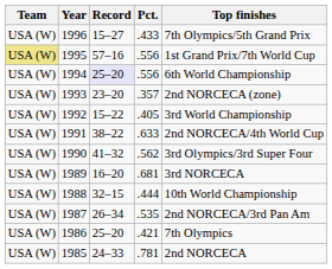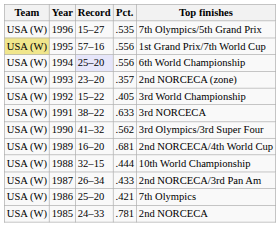 <table class="wikitable">
 <tr>
 <th>Team</th>
 <th>Year</th>
 <th>Record</th>
 <th>Pct.</th>
 <th>Top finishes</th>
 </tr>
 <tr>
 <td>USA (W)</td>
 <td>1996</td>
 <td>15–27</td>
-<td>.433</td>
+<td>.535</td>
 <td>7th Olympics/5th Grand Prix</td>
 </tr>
 <tr>
 <td style="background: khaki;">USA (W)</td>
 <td>1995</td>
 <td>57–16</td>
 <td>.556</td>
 <td>1st Grand Prix/7th World Cup</td>
 </tr>
 <tr>
 <td>USA (W)</td>
 <td>1994</td>
 <td style="background: lavender;">25–20</td>
 <td>.556</td>
 <td>6th World Championship</td>
 </tr>
 <tr>
 <td>USA (W)</td>
 <td>1993</td>
 <td>23–20</td>
 <td>.357</td>
 <td>2nd NORCECA (zone)</td>
 </tr>
 <tr>
 <td>USA (W)</td>
 <td>1992</td>
 <td>15–22</td>
 <td>.405</td>
 <td>3rd World Championship</td>
 </tr>
 <tr>
 <td>USA (W)</td>
 <td>1991</td>
 <td>38–22</td>
 <td>.633</td>
-<td>2nd NORCECA/4th World Cup</td>
+<td>3rd NORCECA</td>
 </tr>
 <tr>
 <td>USA (W)</td>
 <td>1990</td>
 <td>41–32</td>
 <td>.562</td>
 <td>3rd Olympics/3rd Super Four</td>
 </tr>
 <tr>
 <td>USA (W)</td>
 <td>1989</td>
 <td>16–20</td>
 <td>.681</td>
-<td>3rd NORCECA</td>
+<td>2nd NORCECA/4th World Cup</td>
 </tr>
 <tr>
 <td>USA (W)</td>
 <td>1988</td>
 <td>32–15</td>
 <td>.444</td>
 <td>10th World Championship</td>
 </tr>
 <tr>
 <td>USA (W)</td>
 <td>1987</td>
 <td>26–34</td>
-<td>.535</td>
+<td>.433</td>
 <td>2nd NORCECA/3rd Pan Am</td>
 </tr>
 <tr>
 <td>USA (W)</td>
 <td>1986</td>
 <td>25–20</td>
 <td>.421</td>
 <td>7th Olympics</td>
 </tr>
 <tr>
 <td>USA (W)</td>
 <td>1985</td>
 <td>24–33</td>
 <td>.781</td>
 <td>2nd NORCECA</td>
 </tr>
 </table>
